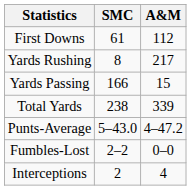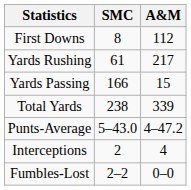 <table class=wikitable style="text-align:center">
 <tr>
 <th>Statistics</th>
 <th>SMC</th>
 <th>A&M</th>
 </tr>
 <tr>
 <td>First Downs</td>
-<td>61</td>
+<td>8</td>
 <td>112</td>
 </tr>
 <tr>
 <td>Yards Rushing</td>
-<td>8</td>
+<td>61</td>
 <td>217</td>
 </tr>
 <tr>
 <td>Yards Passing</td>
 <td>166</td>
 <td>15</td>
 </tr>
 <tr>
 <td>Total Yards</td>
 <td>238</td>
 <td>339</td>
 </tr>
 <tr>
 <td>Punts-Average</td>
 <td>5–43.0</td>
 <td>4–47.2</td>
 </tr>
 <tr>
+<td>Interceptions</td>
+<td>2</td>
+<td>4</td>
+</tr>
+<tr>
 <td>Fumbles-Lost</td>
 <td>2–2</td>
 <td>0–0</td>
 </tr>
-<tr>
-<td>Interceptions</td>
-<td>2</td>
-<td>4</td>
-</tr>
 </table>
